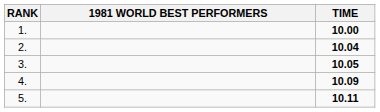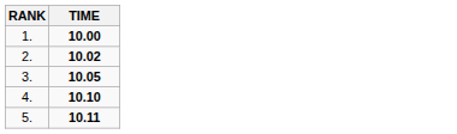 <table class="wikitable" style="border-collapse: collapse; font-size: 90%;">
 <tr>
 <th>RANK</th>
-<th align="center" style="width: 25em">1981 WORLD BEST PERFORMERS</th>
 <th align="center" style="width: 5em">TIME</th>
 </tr>
 <tr>
 <td align="center">1.</td>
-<td></td>
 <td align="center"><strong>10.00</strong></td>
 </tr>
 <tr>
 <td align="center">2.</td>
-<td></td>
-<td align="center"><strong>10.04</strong></td>
+<td align="center"><strong>10.02</strong></td>
 </tr>
 <tr>
 <td align="center">3.</td>
-<td></td>
 <td align="center"><strong>10.05</strong></td>
 </tr>
 <tr>
 <td align="center">4.</td>
-<td></td>
-<td align="center"><strong>10.09</strong></td>
+<td align="center"><strong>10.10</strong></td>
 </tr>
 <tr>
 <td align="center">5.</td>
-<td></td>
 <td align="center"><strong>10.11</strong></td>
 </tr>
 </table>
